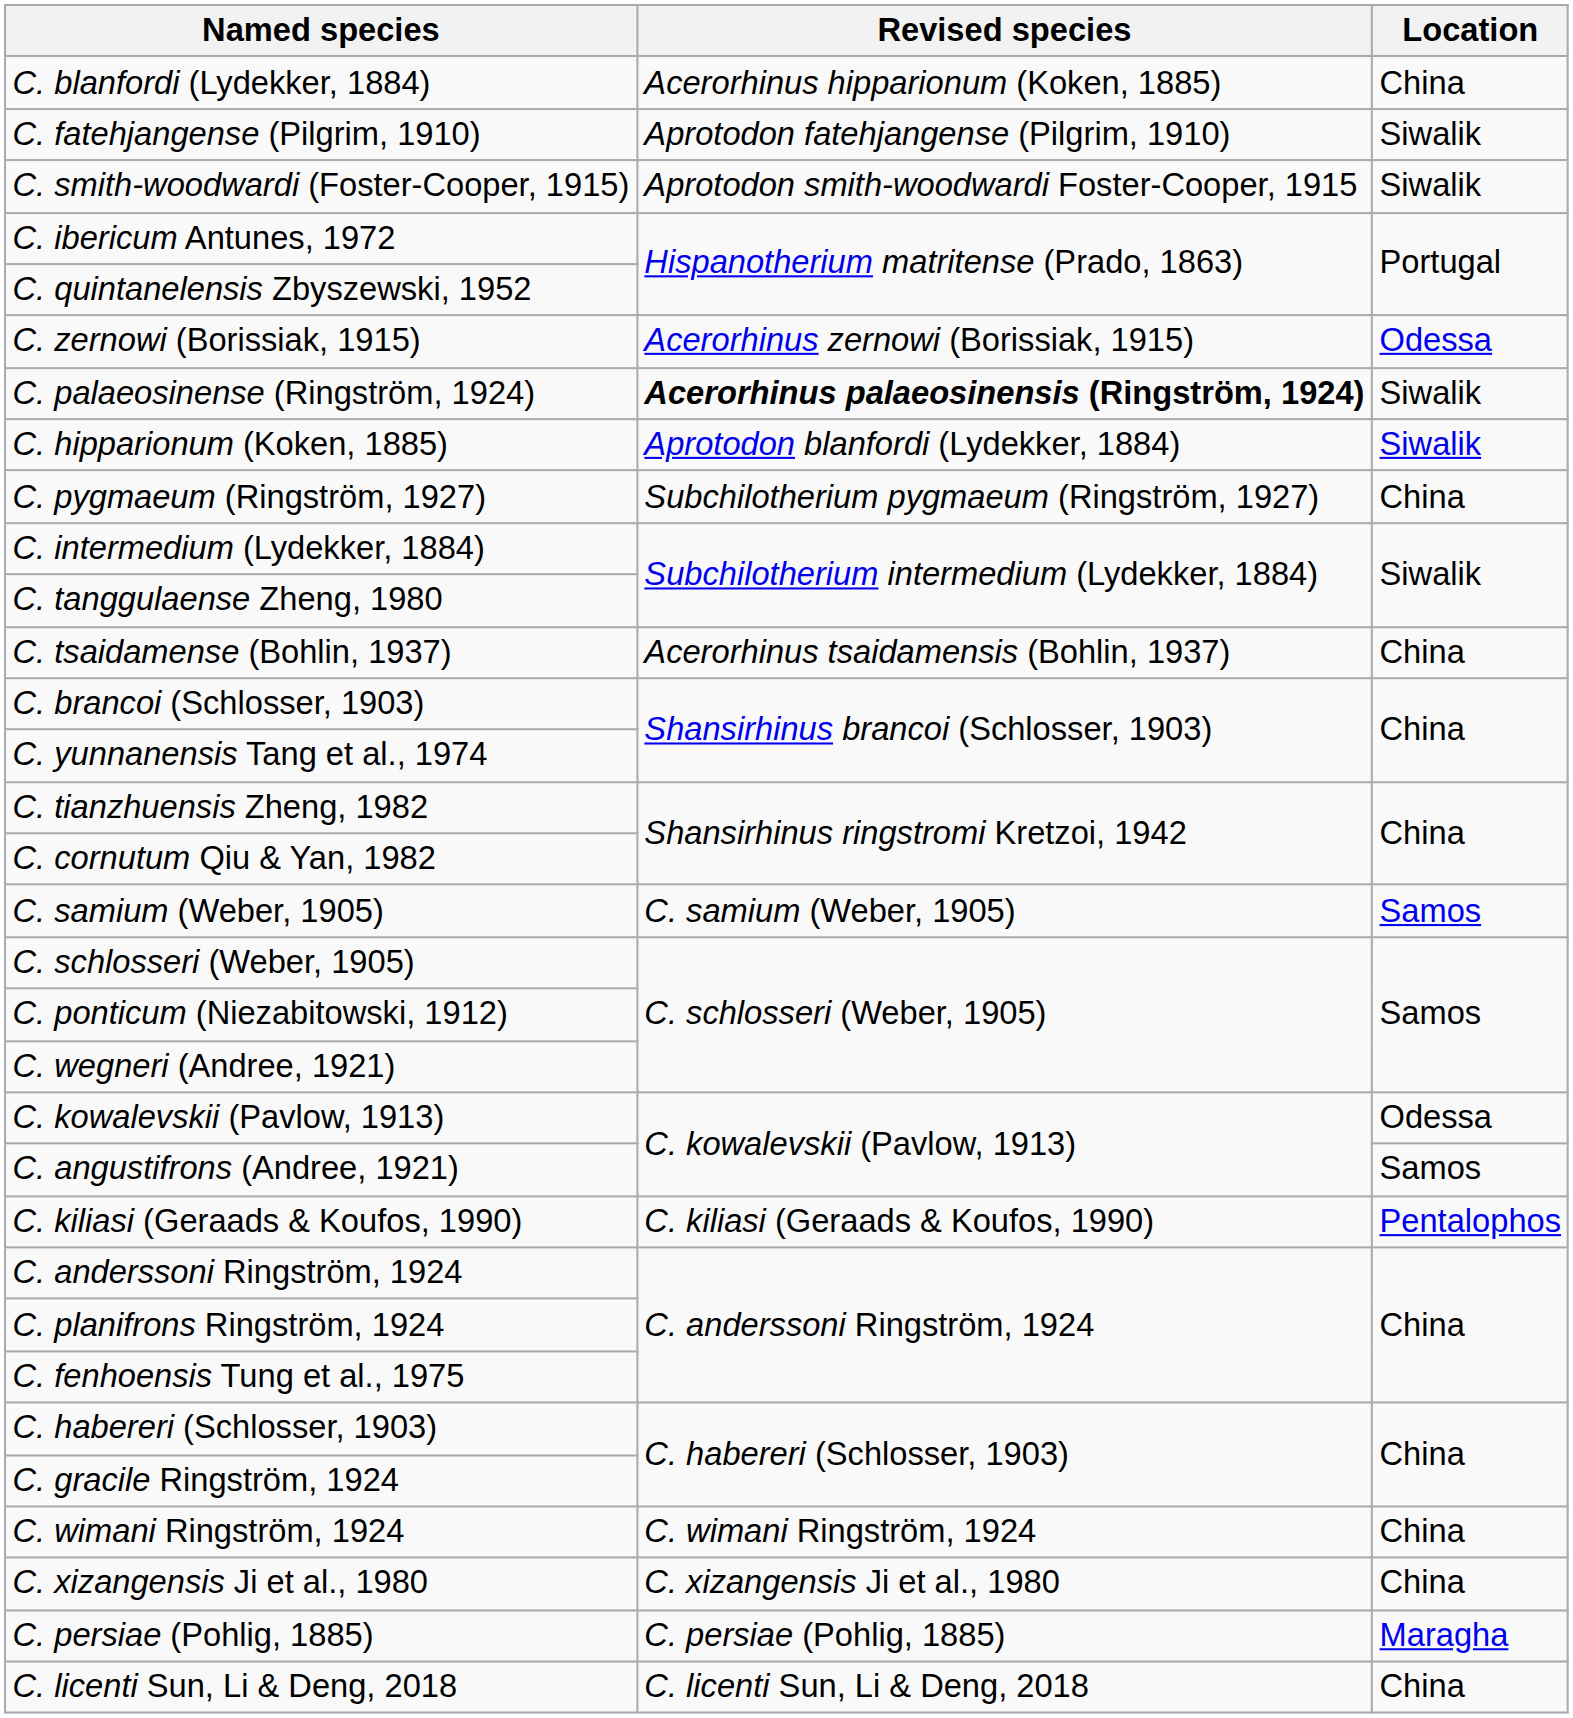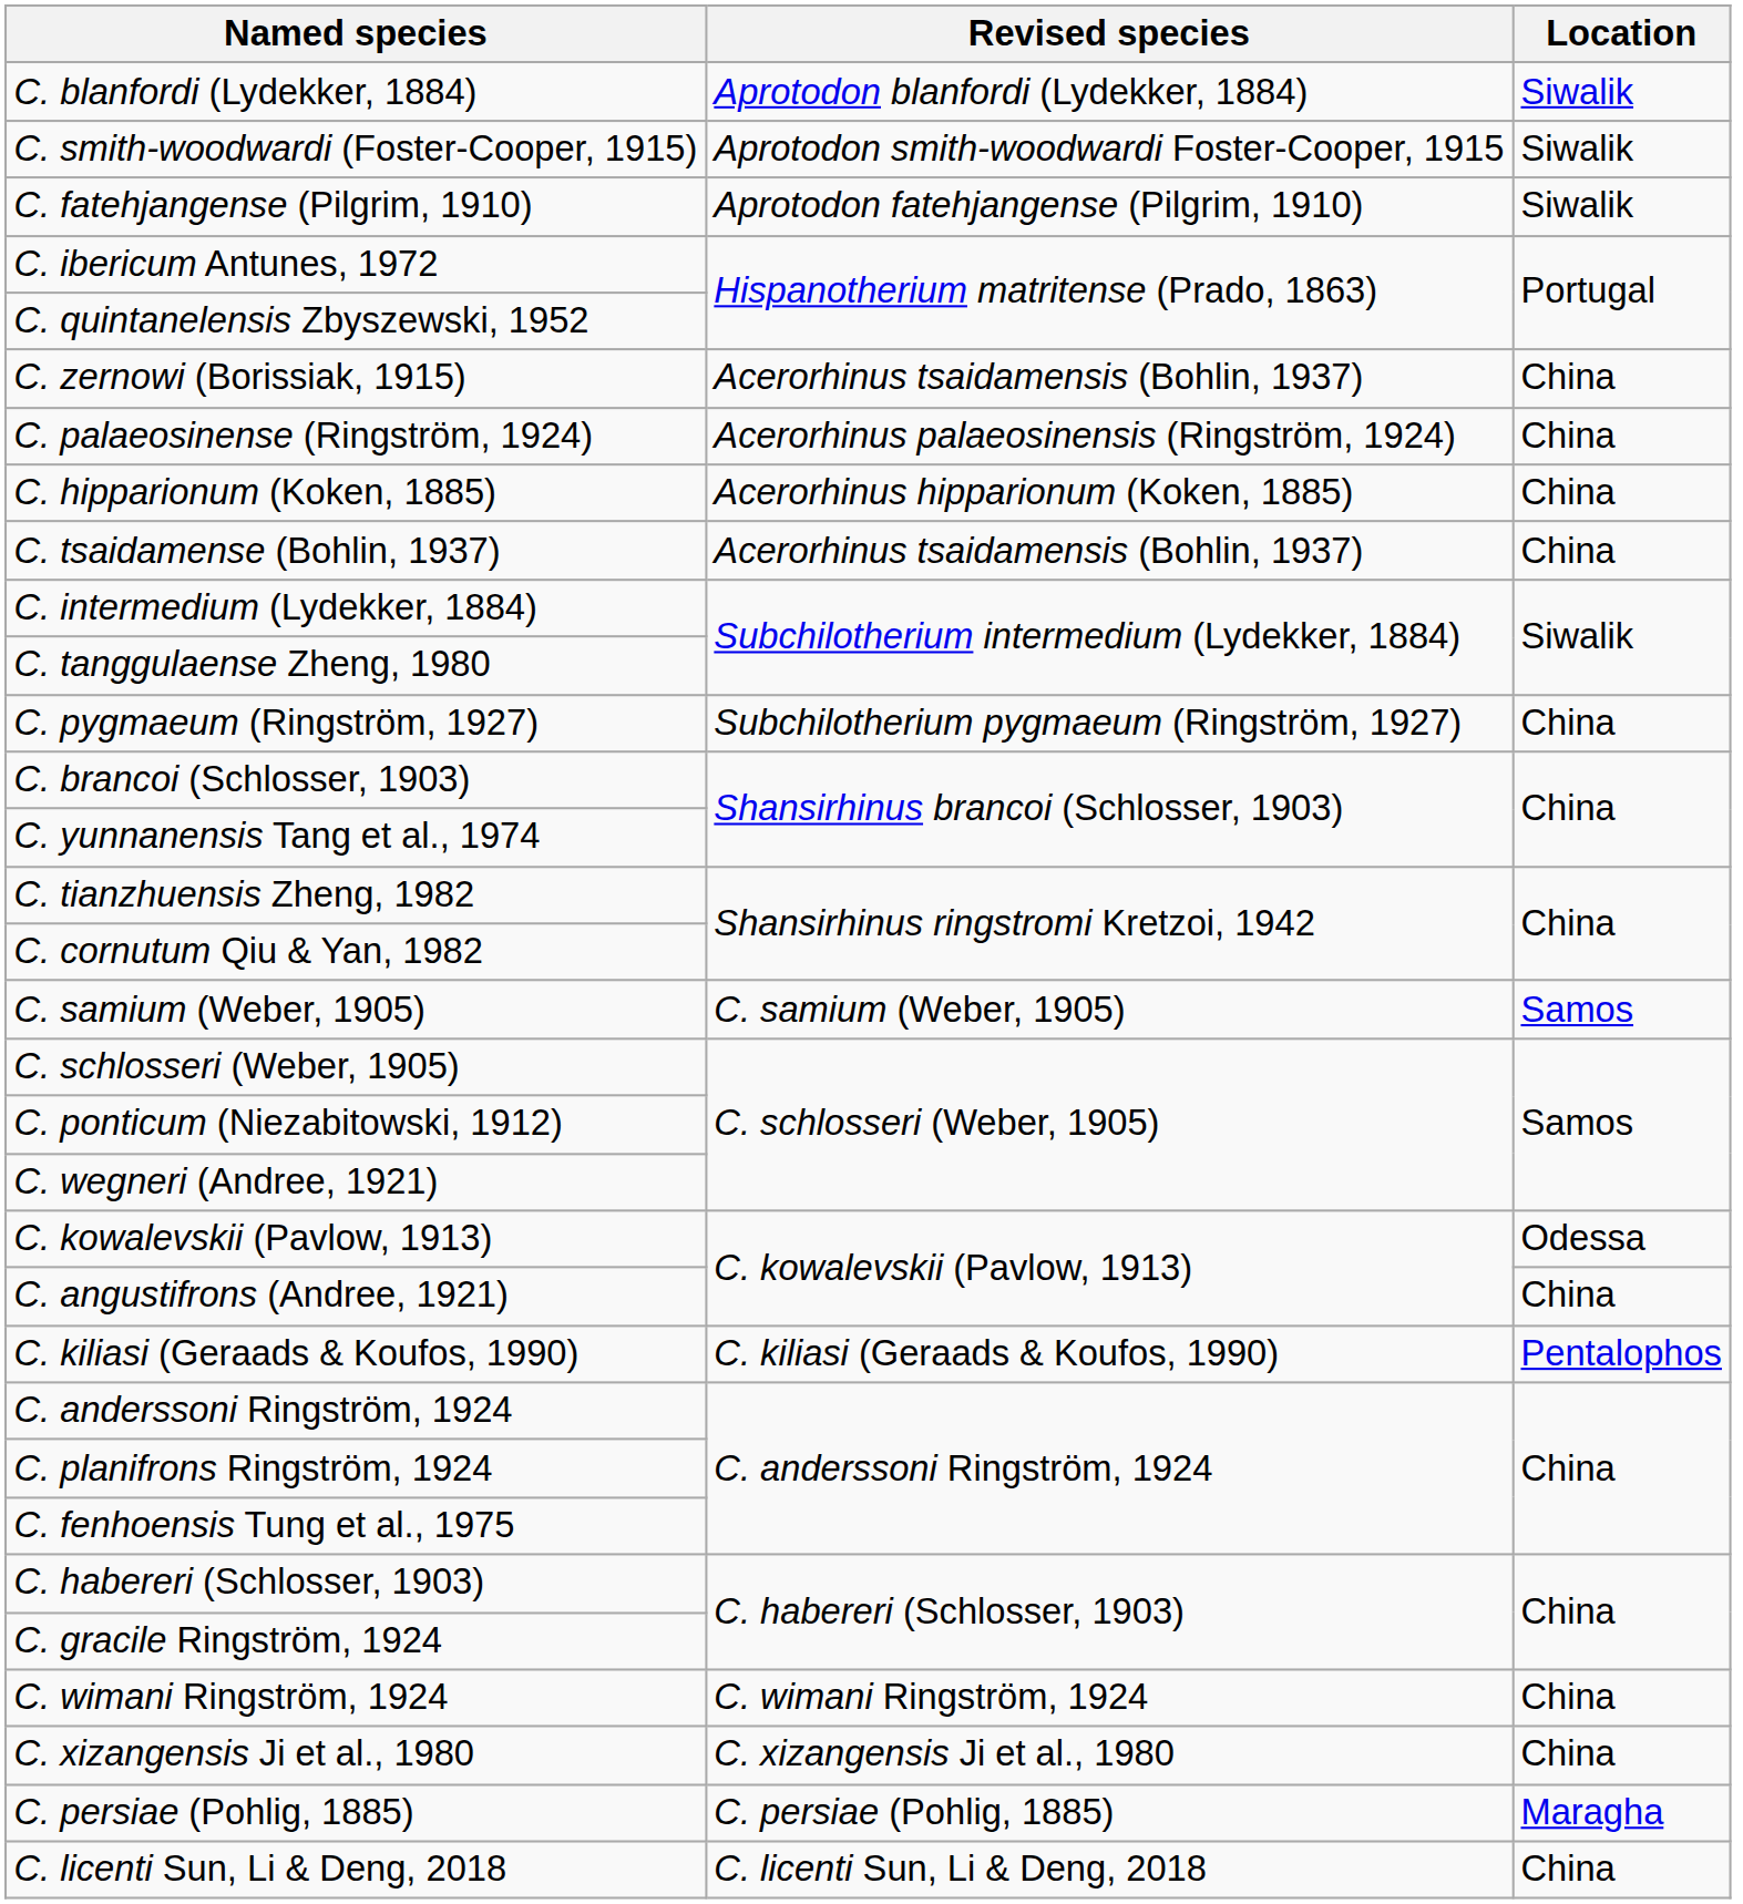 <table class="wikitable">
 <tr>
 <th>Named species</th>
 <th>Revised species</th>
 <th>Location</th>
 </tr>
 <tr>
 <td><em>C. blanfordi</em> (Lydekker, 1884)</td>
-<td><em>Acerorhinus hipparionum</em> (Koken, 1885)</td>
-<td>China</td>
+<td><em><a href='#'>Aprotodon</a> blanfordi</em> (Lydekker, 1884)</td>
+<td><a href='#'>Siwalik</a></td>
+</tr>
+<tr>
+<td><em>C. smith-woodwardi</em> (Foster-Cooper, 1915)</td>
+<td><em>Aprotodon smith-woodwardi</em> Foster-Cooper, 1915</td>
+<td>Siwalik</td>
 </tr>
 <tr>
 <td><em>C. fatehjangense</em> (Pilgrim, 1910)</td>
 <td><em>Aprotodon fatehjangense</em> (Pilgrim, 1910)</td>
-<td>Siwalik</td>
-</tr>
-<tr>
-<td><em>C. smith-woodwardi</em> (Foster-Cooper, 1915)</td>
-<td><em>Aprotodon smith-woodwardi</em> Foster-Cooper, 1915</td>
 <td>Siwalik</td>
 </tr>
 <tr>
 <td><em>C. ibericum</em> Antunes, 1972</td>
 <td rowspan="2"><em><a href='#'>Hispanotherium</a> matritense</em> (Prado, 1863)</td>
 <td rowspan="2">Portugal</td>
 </tr>
 <tr>
 <td><em>C. quintanelensis</em> Zbyszewski, 1952</td>
 </tr>
 <tr>
 <td><em>C. zernowi</em> (Borissiak, 1915)</td>
-<td><em><a href='#'>Acerorhinus</a> zernowi</em> (Borissiak, 1915)</td>
-<td><a href='#'>Odessa</a></td>
+<td><em>Acerorhinus tsaidamensis</em> (Bohlin, 1937)</td>
+<td>China</td>
 </tr>
 <tr>
 <td><em>C. palaeosinense</em> (Ringström, 1924)</td>
-<td><strong><em>Acerorhinus palaeosinensis</em> (Ringström, 1924)</strong></td>
-<td>Siwalik</td>
+<td><em>Acerorhinus palaeosinensis</em> (Ringström, 1924)</td>
+<td>China</td>
 </tr>
 <tr>
 <td><em>C. hipparionum</em> (Koken, 1885)</td>
-<td><em><a href='#'>Aprotodon</a> blanfordi</em> (Lydekker, 1884)</td>
-<td><a href='#'>Siwalik</a></td>
+<td><em>Acerorhinus hipparionum</em> (Koken, 1885)</td>
+<td>China</td>
 </tr>
 <tr>
-<td><em>C. pygmaeum</em> (Ringström, 1927)</td>
-<td><em>Subchilotherium pygmaeum</em> (Ringström, 1927)</td>
+<td><em>C. tsaidamense</em> (Bohlin, 1937)</td>
+<td><em>Acerorhinus tsaidamensis</em> (Bohlin, 1937)</td>
 <td>China</td>
 </tr>
 <tr>
 <td><em>C. intermedium</em> (Lydekker, 1884)</td>
 <td rowspan="2"><em><a href='#'>Subchilotherium</a> intermedium</em> (Lydekker, 1884)</td>
 <td rowspan="2">Siwalik</td>
 </tr>
 <tr>
 <td><em>C. tanggulaense</em> Zheng, 1980</td>
 </tr>
 <tr>
-<td><em>C. tsaidamense</em> (Bohlin, 1937)</td>
-<td><em>Acerorhinus tsaidamensis</em> (Bohlin, 1937)</td>
+<td><em>C. pygmaeum</em> (Ringström, 1927)</td>
+<td><em>Subchilotherium pygmaeum</em> (Ringström, 1927)</td>
 <td>China</td>
 </tr>
 <tr>
 <td><em>C. brancoi</em> (Schlosser, 1903)</td>
 <td rowspan="2"><em><a href='#'>Shansirhinus</a> brancoi</em> (Schlosser, 1903)</td>
 <td rowspan="2">China</td>
 </tr>
 <tr>
 <td><em>C. yunnanensis</em> Tang et al., 1974</td>
 </tr>
 <tr>
 <td><em>C. tianzhuensis</em> Zheng, 1982</td>
 <td rowspan="2"><em>Shansirhinus ringstromi</em> Kretzoi, 1942</td>
 <td rowspan="2">China</td>
 </tr>
 <tr>
 <td><em>C. cornutum</em> Qiu & Yan, 1982</td>
 </tr>
 <tr>
 <td><em>C. samium</em> (Weber, 1905)</td>
 <td><em>C. samium</em> (Weber, 1905)</td>
 <td><a href='#'>Samos</a></td>
 </tr>
 <tr>
 <td><em>C. schlosseri</em> (Weber, 1905)</td>
 <td rowspan="3"><em>C. schlosseri</em> (Weber, 1905)</td>
 <td rowspan="3">Samos</td>
 </tr>
 <tr>
 <td><em>C. ponticum</em> (Niezabitowski, 1912)</td>
 </tr>
 <tr>
 <td><em>C. wegneri</em> (Andree, 1921)</td>
 </tr>
 <tr>
 <td><em>C. kowalevskii</em> (Pavlow, 1913)</td>
 <td rowspan="2"><em>C. kowalevskii</em> (Pavlow, 1913)</td>
 <td>Odessa</td>
 </tr>
 <tr>
 <td><em>C. angustifrons</em> (Andree, 1921)</td>
-<td>Samos</td>
+<td>China</td>
 </tr>
 <tr>
 <td><em>C. kiliasi</em> (Geraads & Koufos, 1990)</td>
 <td><em>C. kiliasi</em> (Geraads & Koufos, 1990)</td>
 <td><a href='#'>Pentalophos</a></td>
 </tr>
 <tr>
 <td><em>C. anderssoni</em> Ringström, 1924</td>
 <td rowspan="3"><em>C. anderssoni</em> Ringström, 1924</td>
 <td rowspan="3">China</td>
 </tr>
 <tr>
 <td><em>C. planifrons</em> Ringström, 1924</td>
 </tr>
 <tr>
 <td><em>C. fenhoensis</em> Tung et al., 1975</td>
 </tr>
 <tr>
 <td><em>C. habereri</em> (Schlosser, 1903)</td>
 <td rowspan="2"><em>C. habereri</em> (Schlosser, 1903)</td>
 <td rowspan="2">China</td>
 </tr>
 <tr>
 <td><em>C. gracile</em> Ringström, 1924</td>
 </tr>
 <tr>
 <td><em>C. wimani</em> Ringström, 1924</td>
 <td><em>C. wimani</em> Ringström, 1924</td>
 <td>China</td>
 </tr>
 <tr>
 <td><em>C. xizangensis</em> Ji et al., 1980</td>
 <td><em>C. xizangensis</em> Ji et al., 1980</td>
 <td>China</td>
 </tr>
 <tr>
 <td><em>C. persiae</em> (Pohlig, 1885)</td>
 <td><em>C. persiae</em> (Pohlig, 1885)</td>
 <td><a href='#'>Maragha</a></td>
 </tr>
 <tr>
 <td><em>C. licenti</em> Sun, Li & Deng, 2018</td>
 <td><em>C. licenti</em> Sun, Li & Deng, 2018</td>
 <td>China</td>
 </tr>
 </table>
